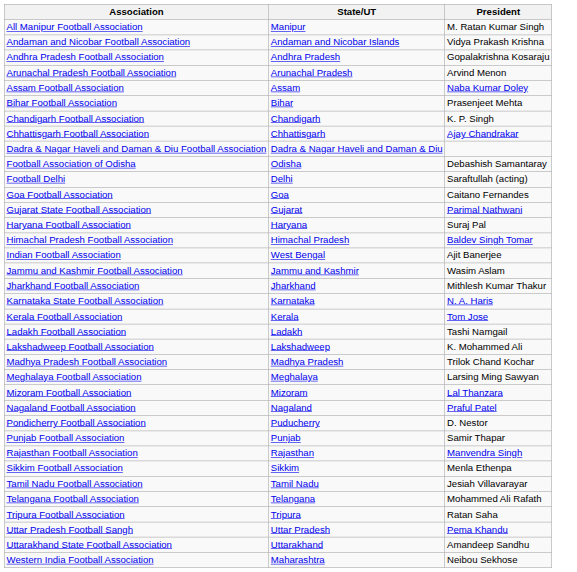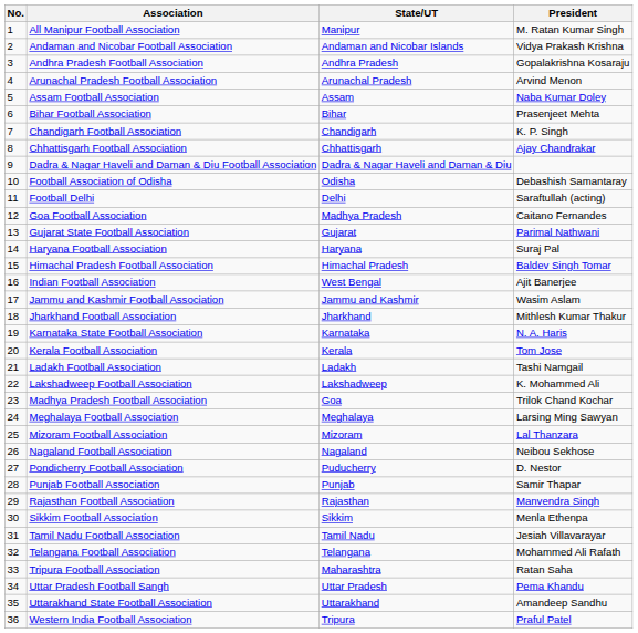 <table class="wikitable sortable">
 <tr>
+<th>No.</th>
 <th>Association</th>
 <th>State/UT</th>
 <th>President</th>
 </tr>
 <tr>
+<td>1</td>
 <td><a href='#'>All Manipur Football Association</a></td>
 <td><a href='#'>Manipur</a></td>
 <td>M. Ratan Kumar Singh</td>
 </tr>
 <tr>
+<td>2</td>
 <td><a href='#'>Andaman and Nicobar Football Association</a></td>
 <td><a href='#'>Andaman and Nicobar Islands</a></td>
 <td>Vidya Prakash Krishna</td>
 </tr>
 <tr>
+<td>3</td>
 <td><a href='#'>Andhra Pradesh Football Association</a></td>
 <td><a href='#'>Andhra Pradesh</a></td>
 <td>Gopalakrishna Kosaraju</td>
 </tr>
 <tr>
+<td>4</td>
 <td><a href='#'>Arunachal Pradesh Football Association</a></td>
 <td><a href='#'>Arunachal Pradesh</a></td>
 <td>Arvind Menon</td>
 </tr>
 <tr>
+<td>5</td>
 <td><a href='#'>Assam Football Association</a></td>
 <td><a href='#'>Assam</a></td>
 <td><a href='#'>Naba Kumar Doley</a></td>
 </tr>
 <tr>
+<td>6</td>
 <td><a href='#'>Bihar Football Association</a></td>
 <td><a href='#'>Bihar</a></td>
 <td>Prasenjeet Mehta</td>
 </tr>
 <tr>
+<td>7</td>
 <td><a href='#'>Chandigarh Football Association</a></td>
 <td><a href='#'>Chandigarh</a></td>
 <td>K. P. Singh</td>
 </tr>
 <tr>
+<td>8</td>
 <td><a href='#'>Chhattisgarh Football Association</a></td>
 <td><a href='#'>Chhattisgarh</a></td>
 <td><a href='#'>Ajay Chandrakar</a></td>
 </tr>
 <tr>
+<td>9</td>
 <td><a href='#'>Dadra & Nagar Haveli and Daman & Diu Football Association</a></td>
 <td><a href='#'>Dadra & Nagar Haveli and Daman & Diu</a></td>
 <td></td>
 </tr>
 <tr>
+<td>10</td>
 <td><a href='#'>Football Association of Odisha</a></td>
 <td><a href='#'>Odisha</a></td>
 <td>Debashish Samantaray</td>
 </tr>
 <tr>
+<td>11</td>
 <td><a href='#'>Football Delhi</a></td>
 <td><a href='#'>Delhi</a></td>
 <td>Saraftullah (acting)</td>
 </tr>
 <tr>
+<td>12</td>
 <td><a href='#'>Goa Football Association</a></td>
-<td><a href='#'>Goa</a></td>
+<td><a href='#'>Madhya Pradesh</a></td>
 <td>Caitano Fernandes</td>
 </tr>
 <tr>
+<td>13</td>
 <td><a href='#'>Gujarat State Football Association</a></td>
 <td><a href='#'>Gujarat</a></td>
 <td><a href='#'>Parimal Nathwani</a></td>
 </tr>
 <tr>
+<td>14</td>
 <td><a href='#'>Haryana Football Association</a></td>
 <td><a href='#'>Haryana</a></td>
 <td>Suraj Pal</td>
 </tr>
 <tr>
+<td>15</td>
 <td><a href='#'>Himachal Pradesh Football Association</a></td>
 <td><a href='#'>Himachal Pradesh</a></td>
 <td><a href='#'>Baldev Singh Tomar</a></td>
 </tr>
 <tr>
+<td>16</td>
 <td><a href='#'>Indian Football Association</a></td>
 <td><a href='#'>West Bengal</a></td>
 <td>Ajit Banerjee</td>
 </tr>
 <tr>
+<td>17</td>
 <td><a href='#'>Jammu and Kashmir Football Association</a></td>
 <td><a href='#'>Jammu and Kashmir</a></td>
 <td>Wasim Aslam</td>
 </tr>
 <tr>
+<td>18</td>
 <td><a href='#'>Jharkhand Football Association</a></td>
 <td><a href='#'>Jharkhand</a></td>
 <td>Mithlesh Kumar Thakur</td>
 </tr>
 <tr>
+<td>19</td>
 <td><a href='#'>Karnataka State Football Association</a></td>
 <td><a href='#'>Karnataka</a></td>
 <td><a href='#'>N. A. Haris</a></td>
 </tr>
 <tr>
+<td>20</td>
 <td><a href='#'>Kerala Football Association</a></td>
 <td><a href='#'>Kerala</a></td>
 <td><a href='#'>Tom Jose</a></td>
 </tr>
 <tr>
+<td>21</td>
 <td><a href='#'>Ladakh Football Association</a></td>
 <td><a href='#'>Ladakh</a></td>
 <td>Tashi Namgail</td>
 </tr>
 <tr>
+<td>22</td>
 <td><a href='#'>Lakshadweep Football Association</a></td>
 <td><a href='#'>Lakshadweep</a></td>
 <td>K. Mohammed Ali</td>
 </tr>
 <tr>
+<td>23</td>
 <td><a href='#'>Madhya Pradesh Football Association</a></td>
-<td><a href='#'>Madhya Pradesh</a></td>
+<td><a href='#'>Goa</a></td>
 <td>Trilok Chand Kochar</td>
 </tr>
 <tr>
+<td>24</td>
 <td><a href='#'>Meghalaya Football Association</a></td>
 <td><a href='#'>Meghalaya</a></td>
 <td>Larsing Ming Sawyan</td>
 </tr>
 <tr>
+<td>25</td>
 <td><a href='#'>Mizoram Football Association</a></td>
 <td><a href='#'>Mizoram</a></td>
 <td><a href='#'>Lal Thanzara</a></td>
 </tr>
 <tr>
+<td>26</td>
 <td><a href='#'>Nagaland Football Association</a></td>
 <td><a href='#'>Nagaland</a></td>
-<td><a href='#'>Praful Patel</a></td>
+<td>Neibou Sekhose</td>
 </tr>
 <tr>
+<td>27</td>
 <td><a href='#'>Pondicherry Football Association</a></td>
 <td><a href='#'>Puducherry</a></td>
 <td>D. Nestor</td>
 </tr>
 <tr>
+<td>28</td>
 <td><a href='#'>Punjab Football Association</a></td>
 <td><a href='#'>Punjab</a></td>
 <td>Samir Thapar</td>
 </tr>
 <tr>
+<td>29</td>
 <td><a href='#'>Rajasthan Football Association</a></td>
 <td><a href='#'>Rajasthan</a></td>
 <td><a href='#'>Manvendra Singh</a></td>
 </tr>
 <tr>
+<td>30</td>
 <td><a href='#'>Sikkim Football Association</a></td>
 <td><a href='#'>Sikkim</a></td>
 <td>Menla Ethenpa</td>
 </tr>
 <tr>
+<td>31</td>
 <td><a href='#'>Tamil Nadu Football Association</a></td>
 <td><a href='#'>Tamil Nadu</a></td>
 <td>Jesiah Villavarayar</td>
 </tr>
 <tr>
+<td>32</td>
 <td><a href='#'>Telangana Football Association</a></td>
 <td><a href='#'>Telangana</a></td>
 <td>Mohammed Ali Rafath</td>
 </tr>
 <tr>
+<td>33</td>
 <td><a href='#'>Tripura Football Association</a></td>
-<td><a href='#'>Tripura</a></td>
+<td><a href='#'>Maharashtra</a></td>
 <td>Ratan Saha</td>
 </tr>
 <tr>
+<td>34</td>
 <td><a href='#'>Uttar Pradesh Football Sangh</a></td>
 <td><a href='#'>Uttar Pradesh</a></td>
 <td><a href='#'>Pema Khandu</a></td>
 </tr>
 <tr>
+<td>35</td>
 <td><a href='#'>Uttarakhand State Football Association</a></td>
 <td><a href='#'>Uttarakhand</a></td>
 <td>Amandeep Sandhu</td>
 </tr>
 <tr>
+<td>36</td>
 <td><a href='#'>Western India Football Association</a></td>
-<td><a href='#'>Maharashtra</a></td>
-<td>Neibou Sekhose</td>
+<td><a href='#'>Tripura</a></td>
+<td><a href='#'>Praful Patel</a></td>
 </tr>
 </table>
